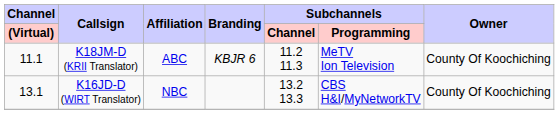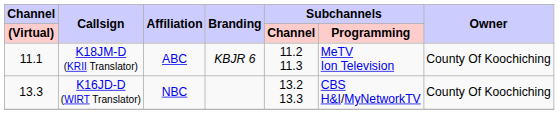 <table class=wikitable style="text-align:center">
 <tr>
 <th style="background:#ccccff;">Channel</th>
 <th style="background:#ccccff;" rowspan="2">Callsign</th>
 <th style="background:#ccccff;" rowspan="2">Affiliation</th>
 <th style="background:#ccccff;" rowspan="2">Branding</th>
 <th style="background:#ccccff;" colspan="2">Subchannels</th>
 <th style="background:#ccccff;" rowspan="2">Owner</th>
 </tr>
 <tr>
 <th style="background:#ffcccc;">(Virtual)</th>
 <th style="background:#ffcccc;">Channel</th>
 <th style="background:#ffcccc">Programming</th>
 </tr>
 <tr>
 <td>11.1</td>
 <td><a href='#'>K18JM-D</a> <br><small>(<a href='#'>KRII</a> Translator)</small></td>
 <td><a href='#'>ABC</a></td>
 <td><em>KBJR 6</em></td>
 <td>11.2<br>11.3</td>
 <td style="text-align:left"><a href='#'>MeTV</a><br><a href='#'>Ion Television</a></td>
 <td style="text-align:left">County Of Koochiching</td>
 </tr>
 <tr>
-<td>13.1</td>
+<td>13.3</td>
 <td><a href='#'>K16JD-D</a> <br><small>(<a href='#'>WIRT</a> Translator)</small></td>
 <td><a href='#'>NBC</a></td>
 <td></td>
 <td>13.2<br>13.3</td>
 <td style="text-align:left"><a href='#'>CBS</a><br><a href='#'>H&I</a>/<a href='#'>MyNetworkTV</a></td>
 <td style="text-align:left">County Of Koochiching</td>
 </tr>
 <tr>
 </tr>
 </table>
